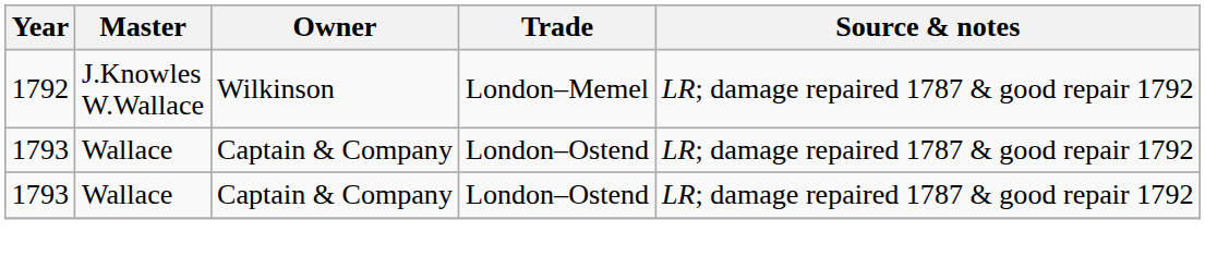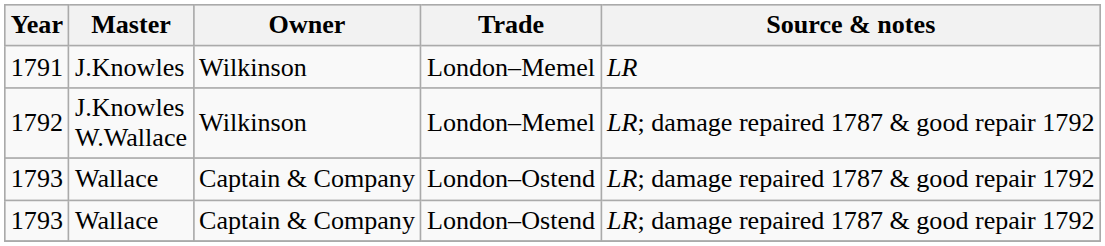 <table class=" wikitable">
 <tr>
 <th>Year</th>
 <th>Master</th>
 <th>Owner</th>
 <th>Trade</th>
 <th>Source & notes</th>
+</tr>
+<tr>
+<td>1791</td>
+<td>J.Knowles</td>
+<td>Wilkinson</td>
+<td>London–Memel</td>
+<td><em>LR</em></td>
 </tr>
 <tr>
 <td>1792</td>
 <td>J.Knowles<br>W.Wallace</td>
 <td>Wilkinson</td>
 <td>London–Memel</td>
 <td><em>LR</em>; damage repaired 1787 & good repair 1792</td>
 </tr>
 <tr>
 <td>1793</td>
 <td>Wallace</td>
 <td>Captain & Company</td>
 <td>London–Ostend</td>
 <td><em>LR</em>; damage repaired 1787 & good repair 1792</td>
 </tr>
 <tr>
 <td>1793</td>
 <td>Wallace</td>
 <td>Captain & Company</td>
 <td>London–Ostend</td>
 <td><em>LR</em>; damage repaired 1787 & good repair 1792</td>
 </tr>
 <tr>
 </tr>
 </table>
